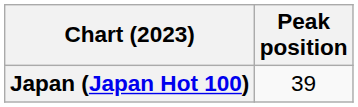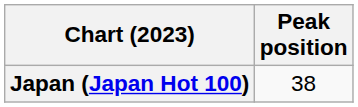 <table class="wikitable sortable plainrowheaders" style="text-align:center">
 <tr>
 <th scope="col">Chart (2023)</th>
 <th scope="col">Peak<br>position</th>
 </tr>
 <tr>
 <th scope="row">Japan (<a href='#'>Japan Hot 100</a>)</th>
-<td>39</td>
+<td>38</td>
 </tr>
 </table>
